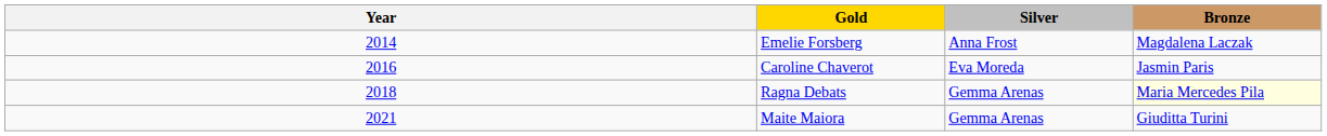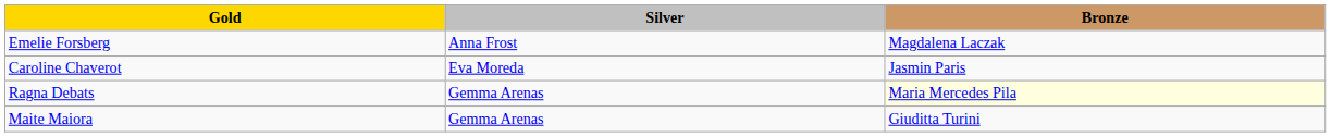 <table class="wikitable" style="width:98%; font-size:90%">
 <tr>
-<th>Year</th>
 <th style="width:170px; background:gold">Gold</th>
 <th style="width:170px; background:silver">Silver</th>
 <th style="width:170px; background:#cc9966">Bronze</th>
 </tr>
 <tr>
-<td align=center><a href='#'>2014</a></td>
 <td> <a href='#'>Emelie Forsberg</a></td>
 <td> <a href='#'>Anna Frost</a></td>
 <td> <a href='#'>Magdalena Laczak</a></td>
 </tr>
 <tr>
-<td align=center><a href='#'>2016</a></td>
 <td> <a href='#'>Caroline Chaverot</a></td>
 <td> <a href='#'>Eva Moreda</a></td>
 <td> <a href='#'>Jasmin Paris</a></td>
 </tr>
 <tr>
-<td align=center><a href='#'>2018</a></td>
 <td> <a href='#'>Ragna Debats</a></td>
 <td> <a href='#'>Gemma Arenas</a></td>
 <td style="background: lightyellow;"> <a href='#'>Maria Mercedes Pila</a></td>
 </tr>
 <tr>
-<td align=center><a href='#'>2021</a></td>
 <td> <a href='#'>Maite Maiora</a></td>
 <td> <a href='#'>Gemma Arenas</a></td>
 <td> <a href='#'>Giuditta Turini</a></td>
 </tr>
 </table>
